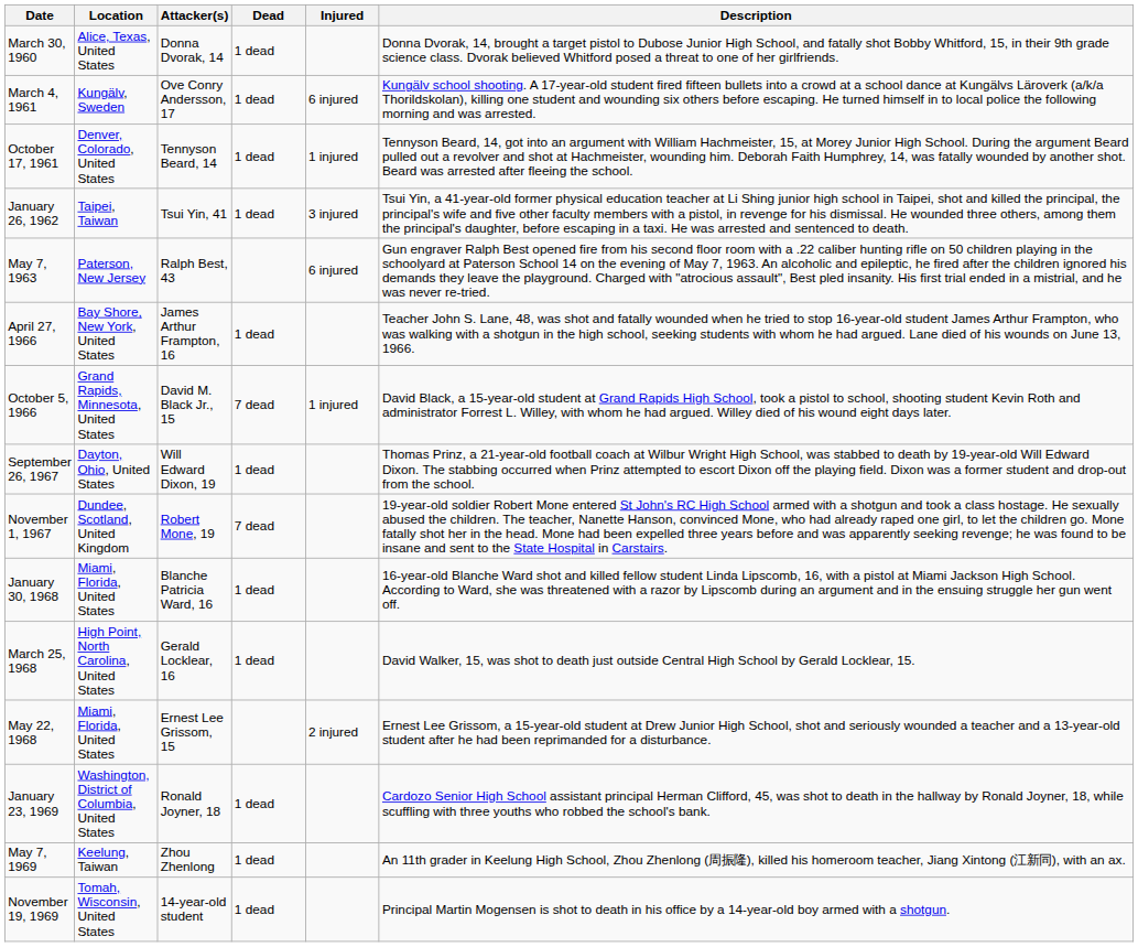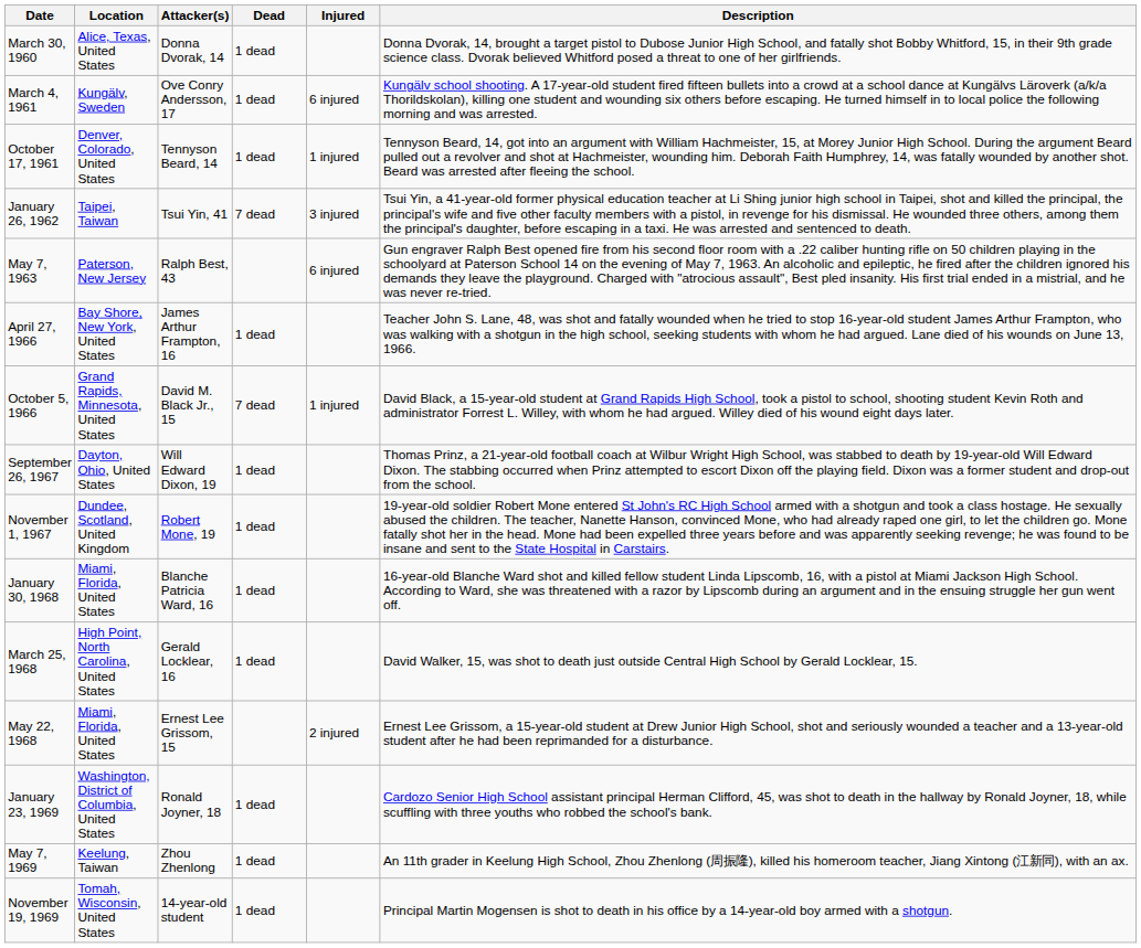 <table class="wikitable sortable" style="font-size:90%;">
 <tr>
 <th style="width:65px;">Date</th>
 <th style="width:85px;">Location</th>
 <th style="width:75px;">Attacker(s)</th>
 <th data-sort-type="number" style="width:75px;">Dead</th>
 <th data-sort-type="number" style="width:75px;">Injured</th>
 <th>Description</th>
 </tr>
 <tr>
 <td>March 30, 1960</td>
 <td><a href='#'>Alice, Texas</a>, United States</td>
 <td>Donna Dvorak, 14</td>
 <td>1 dead</td>
 <td></td>
 <td>Donna Dvorak, 14, brought a target pistol to Dubose Junior High School, and fatally shot Bobby Whitford, 15, in their 9th grade science class.  Dvorak believed Whitford posed a threat to one of her girlfriends.</td>
 </tr>
 <tr>
 <td>March 4, 1961</td>
 <td><a href='#'>Kungälv</a>, <a href='#'>Sweden</a></td>
 <td>Ove Conry Andersson, 17</td>
 <td>1 dead</td>
 <td>6 injured</td>
 <td><a href='#'>Kungälv school shooting</a>. A 17-year-old student fired fifteen bullets into a crowd at a school dance at Kungälvs Läroverk (a/k/a Thorildskolan), killing one student and wounding six others before escaping. He turned himself in to local police the following morning and was arrested.</td>
 </tr>
 <tr>
 <td>October 17, 1961</td>
 <td><a href='#'>Denver, Colorado</a>, United States</td>
 <td>Tennyson Beard, 14</td>
 <td>1 dead</td>
 <td>1 injured</td>
 <td>Tennyson Beard, 14, got into an argument with William Hachmeister, 15, at Morey Junior High School. During the argument Beard pulled out a revolver and shot at Hachmeister, wounding him. Deborah Faith Humphrey, 14, was fatally wounded by another shot. Beard was arrested after fleeing the school.</td>
 </tr>
 <tr>
 <td>January 26, 1962</td>
 <td><a href='#'>Taipei</a>, <a href='#'>Taiwan</a></td>
 <td>Tsui Yin, 41</td>
-<td>1 dead</td>
+<td>7 dead</td>
 <td>3 injured</td>
 <td>Tsui Yin, a 41-year-old former physical education teacher at Li Shing junior high school in Taipei, shot and killed the principal, the principal's wife and five other faculty members with a pistol, in revenge for his dismissal. He wounded three others, among them the principal's daughter, before escaping in a taxi. He was arrested and sentenced to death.</td>
 </tr>
 <tr>
 <td>May 7, 1963</td>
 <td><a href='#'>Paterson, New Jersey</a></td>
 <td>Ralph Best, 43</td>
 <td></td>
 <td>6 injured</td>
 <td>Gun engraver Ralph Best opened fire from his second floor room with a .22 caliber hunting rifle on 50 children playing in the schoolyard at Paterson School 14 on the evening of May 7, 1963. An alcoholic and epileptic, he fired after the children ignored his demands they leave the playground. Charged with "atrocious assault", Best pled insanity. His first trial ended in a mistrial, and he was never re-tried.</td>
 </tr>
 <tr>
 <td>April 27, 1966</td>
 <td><a href='#'>Bay Shore, New York</a>, United States</td>
 <td>James Arthur Frampton, 16</td>
 <td>1 dead</td>
 <td></td>
 <td>Teacher John S. Lane, 48, was shot and fatally wounded when he tried to stop 16-year-old student James Arthur Frampton, who was walking with a shotgun in the high school, seeking students with whom he had argued. Lane died of his wounds on June 13, 1966.</td>
 </tr>
 <tr>
 <td>October 5, 1966</td>
 <td><a href='#'>Grand Rapids, Minnesota</a>, United States</td>
 <td>David M. Black Jr., 15</td>
 <td>7 dead</td>
 <td>1 injured</td>
 <td>David Black, a 15-year-old student at <a href='#'>Grand Rapids High School</a>, took a pistol to school, shooting student Kevin Roth and administrator Forrest L. Willey, with whom he had argued. Willey died of his wound eight days later.</td>
 </tr>
 <tr>
 <td>September 26, 1967</td>
 <td><a href='#'>Dayton, Ohio</a>, United States</td>
 <td>Will Edward Dixon, 19</td>
 <td>1 dead</td>
 <td></td>
 <td>Thomas Prinz, a 21-year-old football coach at Wilbur Wright High School, was stabbed to death by 19-year-old Will Edward Dixon. The stabbing occurred when Prinz attempted to escort Dixon off the playing field. Dixon was a former student and drop-out from the school.</td>
 </tr>
 <tr>
 <td>November 1, 1967</td>
 <td><a href='#'>Dundee</a>, <a href='#'>Scotland</a>, United Kingdom</td>
 <td><a href='#'>Robert Mone</a>, 19</td>
-<td>7 dead</td>
+<td>1 dead</td>
 <td></td>
 <td>19-year-old soldier Robert Mone entered <a href='#'>St John's RC High School</a> armed with a shotgun and took a class hostage. He sexually abused the children. The teacher, Nanette Hanson, convinced Mone, who had already raped one girl, to let the children go. Mone fatally shot her in the head. Mone had been expelled three years before and was apparently seeking revenge; he was found to be insane and sent to the <a href='#'>State Hospital</a> in <a href='#'>Carstairs</a>.</td>
 </tr>
 <tr>
 <td>January 30, 1968</td>
 <td><a href='#'>Miami</a>, <a href='#'>Florida</a>, United States</td>
 <td>Blanche Patricia Ward, 16</td>
 <td>1 dead</td>
 <td></td>
 <td>16-year-old Blanche Ward shot and killed fellow student Linda Lipscomb, 16, with a pistol at Miami Jackson High School. According to Ward, she was threatened with a razor by Lipscomb during an argument and in the ensuing struggle her gun went off.</td>
 </tr>
 <tr>
 <td>March 25, 1968</td>
 <td><a href='#'>High Point, North Carolina</a>,  United States</td>
 <td>Gerald Locklear, 16</td>
 <td>1 dead</td>
 <td></td>
 <td>David Walker, 15, was shot to death just outside Central High School by Gerald Locklear, 15.</td>
 </tr>
 <tr>
 <td>May 22, 1968</td>
 <td><a href='#'>Miami</a>, <a href='#'>Florida</a>, United States</td>
 <td>Ernest Lee Grissom, 15</td>
 <td></td>
 <td>2 injured</td>
 <td>Ernest Lee Grissom, a 15-year-old student at Drew Junior High School, shot and seriously wounded a teacher and a 13-year-old student after he had been reprimanded for a disturbance.</td>
 </tr>
 <tr>
 <td>January 23, 1969</td>
 <td><a href='#'>Washington, District of Columbia</a>, United States</td>
 <td>Ronald Joyner, 18</td>
 <td>1 dead</td>
 <td></td>
 <td><a href='#'>Cardozo Senior High School</a> assistant principal Herman Clifford, 45, was shot to death in the hallway by Ronald Joyner, 18, while scuffling with three youths who robbed the school's bank.</td>
 </tr>
 <tr>
 <td>May 7, 1969</td>
 <td><a href='#'>Keelung</a>, Taiwan</td>
 <td>Zhou Zhenlong</td>
 <td>1 dead</td>
 <td></td>
 <td>An 11th grader in Keelung High School, Zhou Zhenlong (周振隆), killed his homeroom teacher, Jiang Xintong (江新同), with an ax.</td>
 </tr>
 <tr>
 <td>November 19, 1969</td>
 <td><a href='#'>Tomah, Wisconsin</a>, United States</td>
 <td>14-year-old student</td>
 <td>1 dead</td>
 <td></td>
 <td>Principal Martin Mogensen is shot to death in his office by a 14-year-old boy armed with a <a href='#'>shotgun</a>.</td>
 </tr>
 </table>
